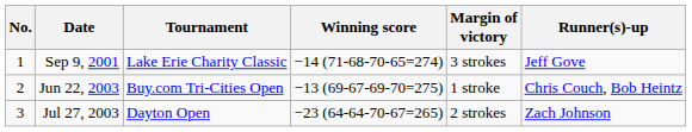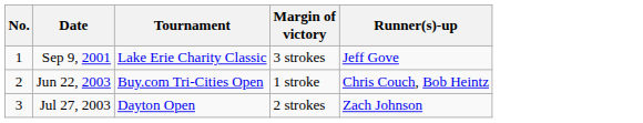 <table class="wikitable" style="font-size:95%;">
 <tr>
 <th>No.</th>
 <th>Date</th>
 <th>Tournament</th>
-<th>Winning score</th>
 <th>Margin of<br>victory</th>
 <th>Runner(s)-up</th>
 </tr>
 <tr>
 <td align=center>1</td>
 <td align=right>Sep 9, <a href='#'>2001</a></td>
 <td><a href='#'>Lake Erie Charity Classic</a></td>
-<td>−14 (71-68-70-65=274)</td>
 <td>3 strokes</td>
 <td> <a href='#'>Jeff Gove</a></td>
 </tr>
 <tr>
 <td align=center>2</td>
 <td align=right>Jun 22, <a href='#'>2003</a></td>
 <td><a href='#'>Buy.com Tri-Cities Open</a></td>
-<td>−13 (69-67-69-70=275)</td>
 <td>1 stroke</td>
 <td> <a href='#'>Chris Couch</a>,  <a href='#'>Bob Heintz</a></td>
 </tr>
 <tr>
 <td align=center>3</td>
 <td align=right>Jul 27, 2003</td>
 <td><a href='#'>Dayton Open</a></td>
-<td>−23 (64-64-70-67=265)</td>
 <td>2 strokes</td>
 <td> <a href='#'>Zach Johnson</a></td>
 </tr>
 </table>
